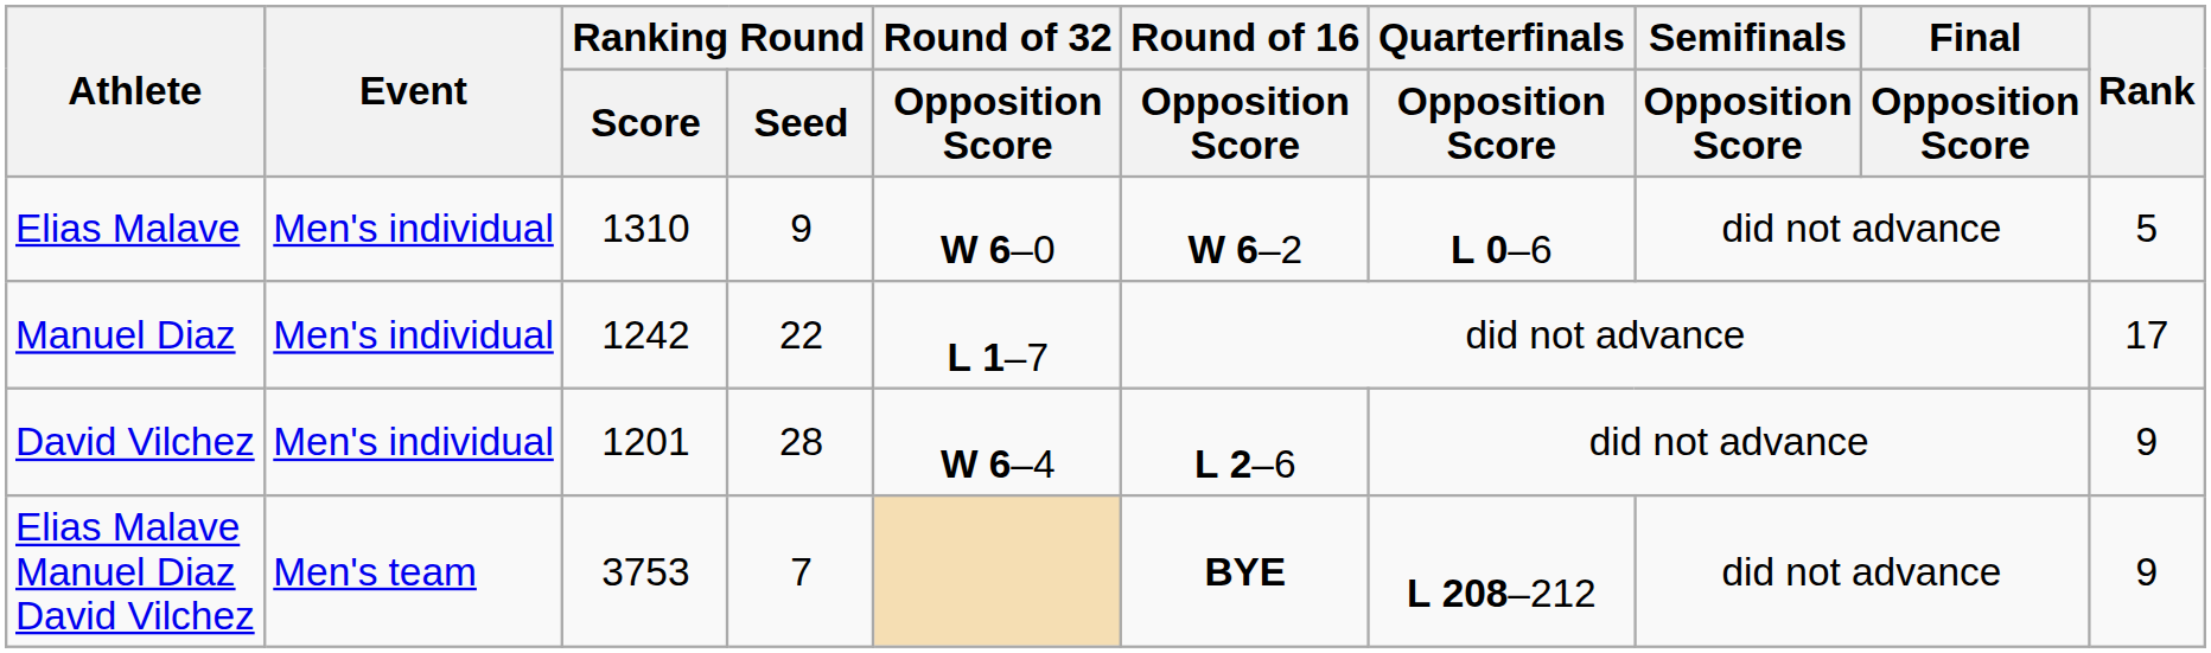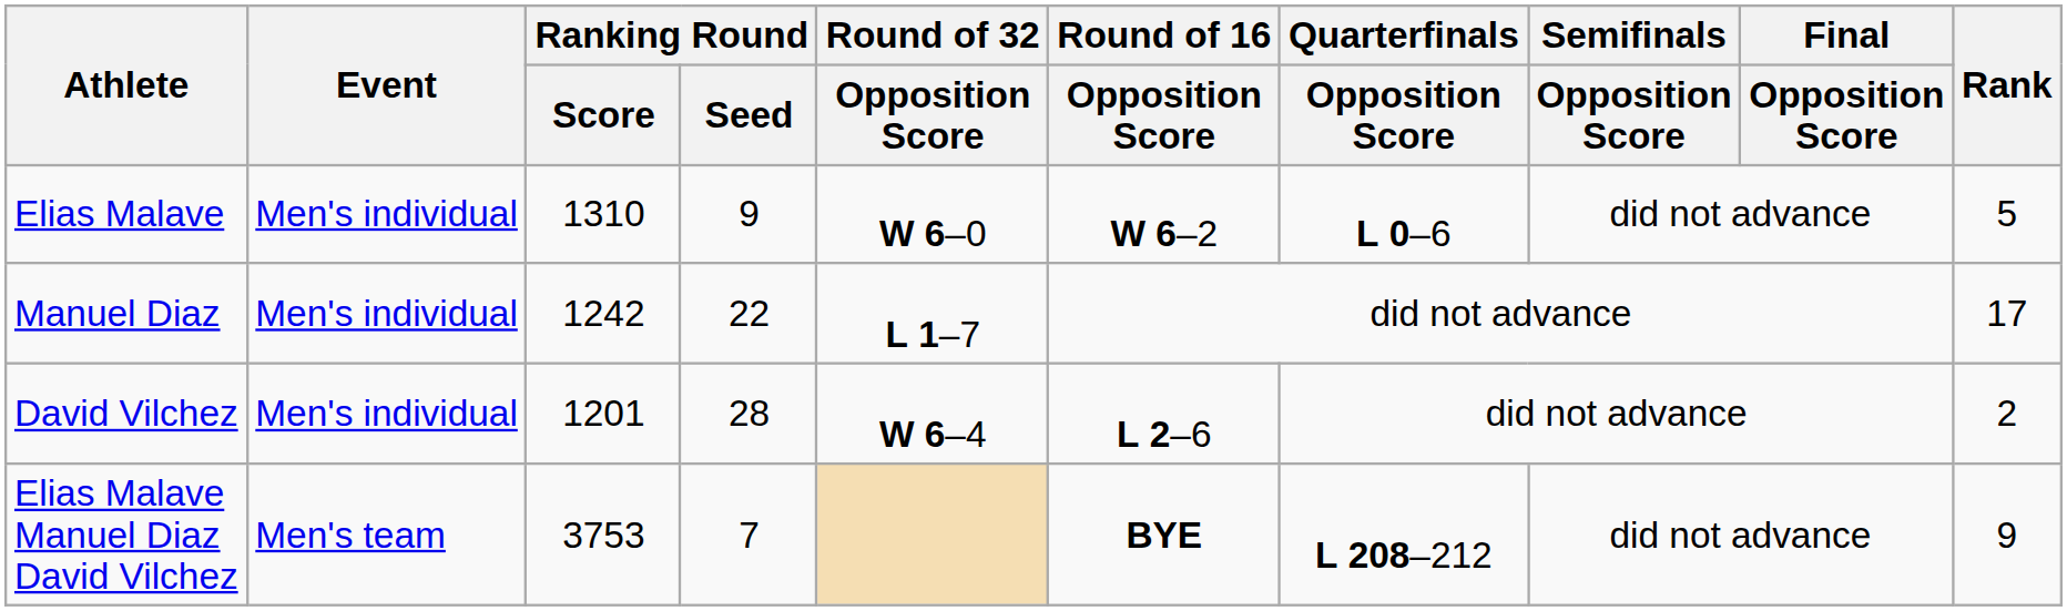 <table class="wikitable" style="font-size:90%">
 <tr>
 <th rowspan="2">Athlete</th>
 <th rowspan="2">Event</th>
 <th colspan="2">Ranking Round</th>
 <th>Round of 32</th>
 <th>Round of 16</th>
 <th>Quarterfinals</th>
 <th>Semifinals</th>
 <th>Final</th>
 <th rowspan="2">Rank</th>
 </tr>
 <tr>
 <th>Score</th>
 <th>Seed</th>
 <th>Opposition<br>Score</th>
 <th>Opposition<br>Score</th>
 <th>Opposition<br>Score</th>
 <th>Opposition<br>Score</th>
 <th>Opposition<br>Score</th>
 </tr>
 <tr>
 <td><a href='#'>Elias Malave</a></td>
 <td><a href='#'>Men's individual</a></td>
 <td align=center>1310</td>
 <td align=center>9</td>
 <td align=center><br> <strong>W</strong> <strong>6</strong>–0</td>
 <td align=center><br> <strong>W</strong> <strong>6</strong>–2</td>
 <td align=center><br> <strong>L</strong> <strong>0</strong>–6</td>
 <td style="text-align:center;" colspan="2">did not advance</td>
 <td align=center>5</td>
 </tr>
 <tr>
 <td><a href='#'>Manuel Diaz</a></td>
 <td><a href='#'>Men's individual</a></td>
 <td align=center>1242</td>
 <td align=center>22</td>
 <td align=center><br> <strong>L</strong> <strong>1</strong>–7</td>
 <td style="text-align:center;" colspan="4">did not advance</td>
 <td align=center>17</td>
 </tr>
 <tr>
 <td><a href='#'>David Vilchez</a></td>
 <td><a href='#'>Men's individual</a></td>
 <td align=center>1201</td>
 <td align=center>28</td>
 <td align=center><br> <strong>W</strong> <strong>6</strong>–4</td>
 <td align=center><br> <strong>L</strong> <strong>2</strong>–6</td>
 <td style="text-align:center;" colspan="3">did not advance</td>
-<td align=center>9</td>
+<td align=center>2</td>
 </tr>
 <tr>
 <td><a href='#'>Elias Malave</a><br><a href='#'>Manuel Diaz</a><br><a href='#'>David Vilchez</a></td>
 <td><a href='#'>Men's team</a></td>
 <td align=center>3753</td>
 <td align=center>7</td>
 <td style="text-align:center; background:wheat;"></td>
 <td align=center><strong>BYE</strong></td>
 <td align=center><br> <strong>L</strong> <strong>208</strong>–212</td>
 <td style="text-align:center;" colspan="2">did not advance</td>
 <td align=center>9</td>
 </tr>
 </table>
